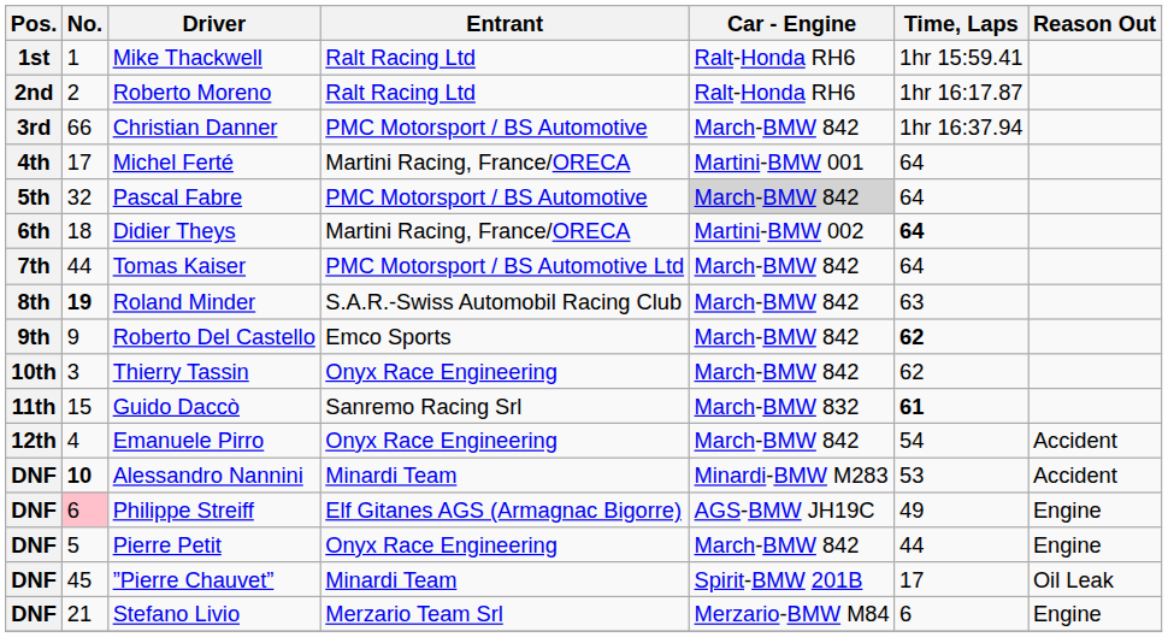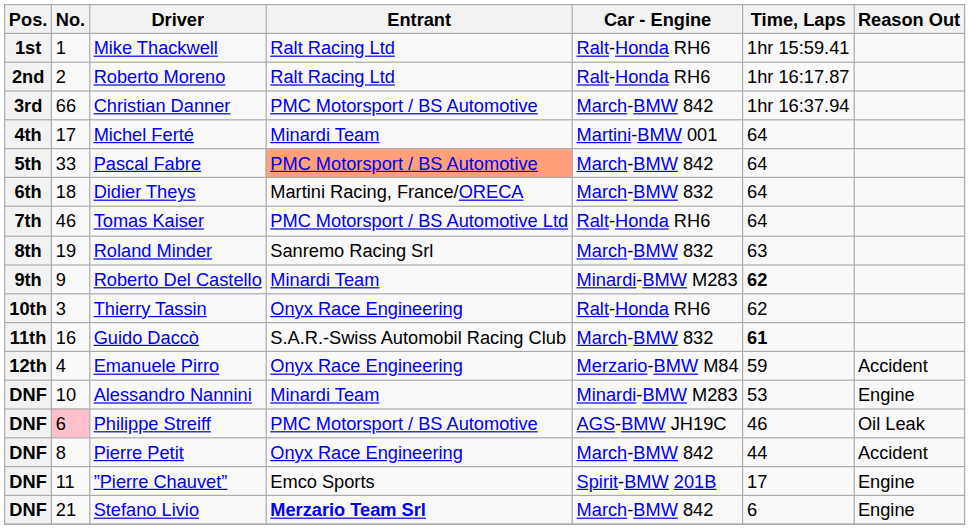 <table class="wikitable" style="font-size: 95%">
 <tr>
 <th>Pos.</th>
 <th>No.</th>
 <th>Driver</th>
 <th>Entrant</th>
 <th>Car - Engine</th>
 <th>Time, Laps</th>
 <th>Reason Out</th>
 </tr>
 <tr>
 <th>1st</th>
 <td>1</td>
 <td> <a href='#'>Mike Thackwell</a></td>
 <td><a href='#'>Ralt Racing Ltd</a></td>
 <td><a href='#'>Ralt</a>-<a href='#'>Honda</a> RH6</td>
 <td>1hr 15:59.41</td>
 <td></td>
 </tr>
 <tr>
 <th>2nd</th>
 <td>2</td>
 <td> <a href='#'>Roberto Moreno</a></td>
 <td><a href='#'>Ralt Racing Ltd</a></td>
 <td><a href='#'>Ralt</a>-<a href='#'>Honda</a> RH6</td>
 <td>1hr 16:17.87</td>
 <td></td>
 </tr>
 <tr>
 <th>3rd</th>
 <td>66</td>
 <td> <a href='#'>Christian Danner</a></td>
 <td><a href='#'>PMC Motorsport / BS Automotive</a></td>
 <td><a href='#'>March</a>-<a href='#'>BMW</a> 842</td>
 <td>1hr 16:37.94</td>
 <td></td>
 </tr>
 <tr>
 <th>4th</th>
 <td>17</td>
 <td> <a href='#'>Michel Ferté</a></td>
-<td>Martini Racing, France/<a href='#'>ORECA</a></td>
+<td><a href='#'>Minardi Team</a></td>
 <td><a href='#'>Martini</a>-<a href='#'>BMW</a> 001</td>
 <td>64</td>
 <td></td>
 </tr>
 <tr>
 <th>5th</th>
-<td>32</td>
+<td>33</td>
 <td> <a href='#'>Pascal Fabre</a></td>
-<td><a href='#'>PMC Motorsport / BS Automotive</a></td>
-<td style="background: lightgrey;"><a href='#'>March</a>-<a href='#'>BMW</a> 842</td>
+<td style="background: lightsalmon;"><a href='#'>PMC Motorsport / BS Automotive</a></td>
+<td><a href='#'>March</a>-<a href='#'>BMW</a> 842</td>
 <td>64</td>
 <td></td>
 </tr>
 <tr>
 <th>6th</th>
 <td>18</td>
 <td> <a href='#'>Didier Theys</a></td>
 <td>Martini Racing, France/<a href='#'>ORECA</a></td>
-<td><a href='#'>Martini</a>-<a href='#'>BMW</a> 002</td>
-<td><strong>64</strong></td>
+<td><a href='#'>March</a>-<a href='#'>BMW</a> 832</td>
+<td>64</td>
 <td></td>
 </tr>
 <tr>
 <th>7th</th>
-<td>44</td>
+<td>46</td>
 <td> <a href='#'>Tomas Kaiser</a></td>
 <td><a href='#'>PMC Motorsport / BS Automotive Ltd</a></td>
-<td><a href='#'>March</a>-<a href='#'>BMW</a> 842</td>
+<td><a href='#'>Ralt</a>-<a href='#'>Honda</a> RH6</td>
 <td>64</td>
 <td></td>
 </tr>
 <tr>
 <th>8th</th>
-<td><strong>19</strong></td>
+<td>19</td>
 <td> <a href='#'>Roland Minder</a></td>
-<td>S.A.R.-Swiss Automobil Racing Club</td>
-<td><a href='#'>March</a>-<a href='#'>BMW</a> 842</td>
+<td>Sanremo Racing Srl</td>
+<td><a href='#'>March</a>-<a href='#'>BMW</a> 832</td>
 <td>63</td>
 <td></td>
 </tr>
 <tr>
 <th>9th</th>
 <td>9</td>
 <td> <a href='#'>Roberto Del Castello</a></td>
-<td>Emco Sports</td>
-<td><a href='#'>March</a>-<a href='#'>BMW</a> 842</td>
+<td><a href='#'>Minardi Team</a></td>
+<td><a href='#'>Minardi</a>-<a href='#'>BMW</a> M283</td>
 <td><strong>62</strong></td>
 <td></td>
 </tr>
 <tr>
 <th>10th</th>
 <td>3</td>
 <td> <a href='#'>Thierry Tassin</a></td>
 <td><a href='#'>Onyx Race Engineering</a></td>
-<td><a href='#'>March</a>-<a href='#'>BMW</a> 842</td>
+<td><a href='#'>Ralt</a>-<a href='#'>Honda</a> RH6</td>
 <td>62</td>
 <td></td>
 </tr>
 <tr>
 <th>11th</th>
-<td>15</td>
+<td>16</td>
 <td> <a href='#'>Guido Daccò</a></td>
-<td>Sanremo Racing Srl</td>
+<td>S.A.R.-Swiss Automobil Racing Club</td>
 <td><a href='#'>March</a>-<a href='#'>BMW</a> 832</td>
 <td><strong>61</strong></td>
 <td></td>
 </tr>
 <tr>
 <th>12th</th>
 <td>4</td>
 <td> <a href='#'>Emanuele Pirro</a></td>
 <td><a href='#'>Onyx Race Engineering</a></td>
-<td><a href='#'>March</a>-<a href='#'>BMW</a> 842</td>
-<td>54</td>
+<td><a href='#'>Merzario</a>-<a href='#'>BMW</a> M84</td>
+<td>59</td>
 <td>Accident</td>
 </tr>
 <tr>
 <th>DNF</th>
-<td><strong>10</strong></td>
+<td>10</td>
 <td> <a href='#'>Alessandro Nannini</a></td>
 <td><a href='#'>Minardi Team</a></td>
 <td><a href='#'>Minardi</a>-<a href='#'>BMW</a> M283</td>
 <td>53</td>
-<td>Accident</td>
+<td>Engine</td>
 </tr>
 <tr>
 <th>DNF</th>
 <td style="background: pink;">6</td>
 <td> <a href='#'>Philippe Streiff</a></td>
-<td><a href='#'>Elf Gitanes AGS (Armagnac Bigorre)</a></td>
+<td><a href='#'>PMC Motorsport / BS Automotive</a></td>
 <td><a href='#'>AGS</a>-<a href='#'>BMW</a> JH19C</td>
-<td>49</td>
-<td>Engine</td>
+<td>46</td>
+<td>Oil Leak</td>
 </tr>
 <tr>
 <th>DNF</th>
-<td>5</td>
+<td>8</td>
 <td> <a href='#'>Pierre Petit</a></td>
 <td><a href='#'>Onyx Race Engineering</a></td>
 <td><a href='#'>March</a>-<a href='#'>BMW</a> 842</td>
 <td>44</td>
-<td>Engine</td>
+<td>Accident</td>
 </tr>
 <tr>
 <th>DNF</th>
-<td>45</td>
+<td>11</td>
 <td> <a href='#'>”Pierre Chauvet”</a></td>
-<td><a href='#'>Minardi Team</a></td>
+<td>Emco Sports</td>
 <td><a href='#'>Spirit</a>-<a href='#'>BMW</a> <a href='#'>201B</a></td>
 <td>17</td>
-<td>Oil Leak</td>
+<td>Engine</td>
 </tr>
 <tr>
 <th>DNF</th>
 <td>21</td>
 <td> <a href='#'>Stefano Livio</a></td>
-<td><a href='#'>Merzario Team Srl</a></td>
-<td><a href='#'>Merzario</a>-<a href='#'>BMW</a> M84</td>
+<td><strong><a href='#'>Merzario Team Srl</a></strong></td>
+<td><a href='#'>March</a>-<a href='#'>BMW</a> 842</td>
 <td>6</td>
 <td>Engine</td>
 </tr>
 <tr>
 </tr>
 </table>
